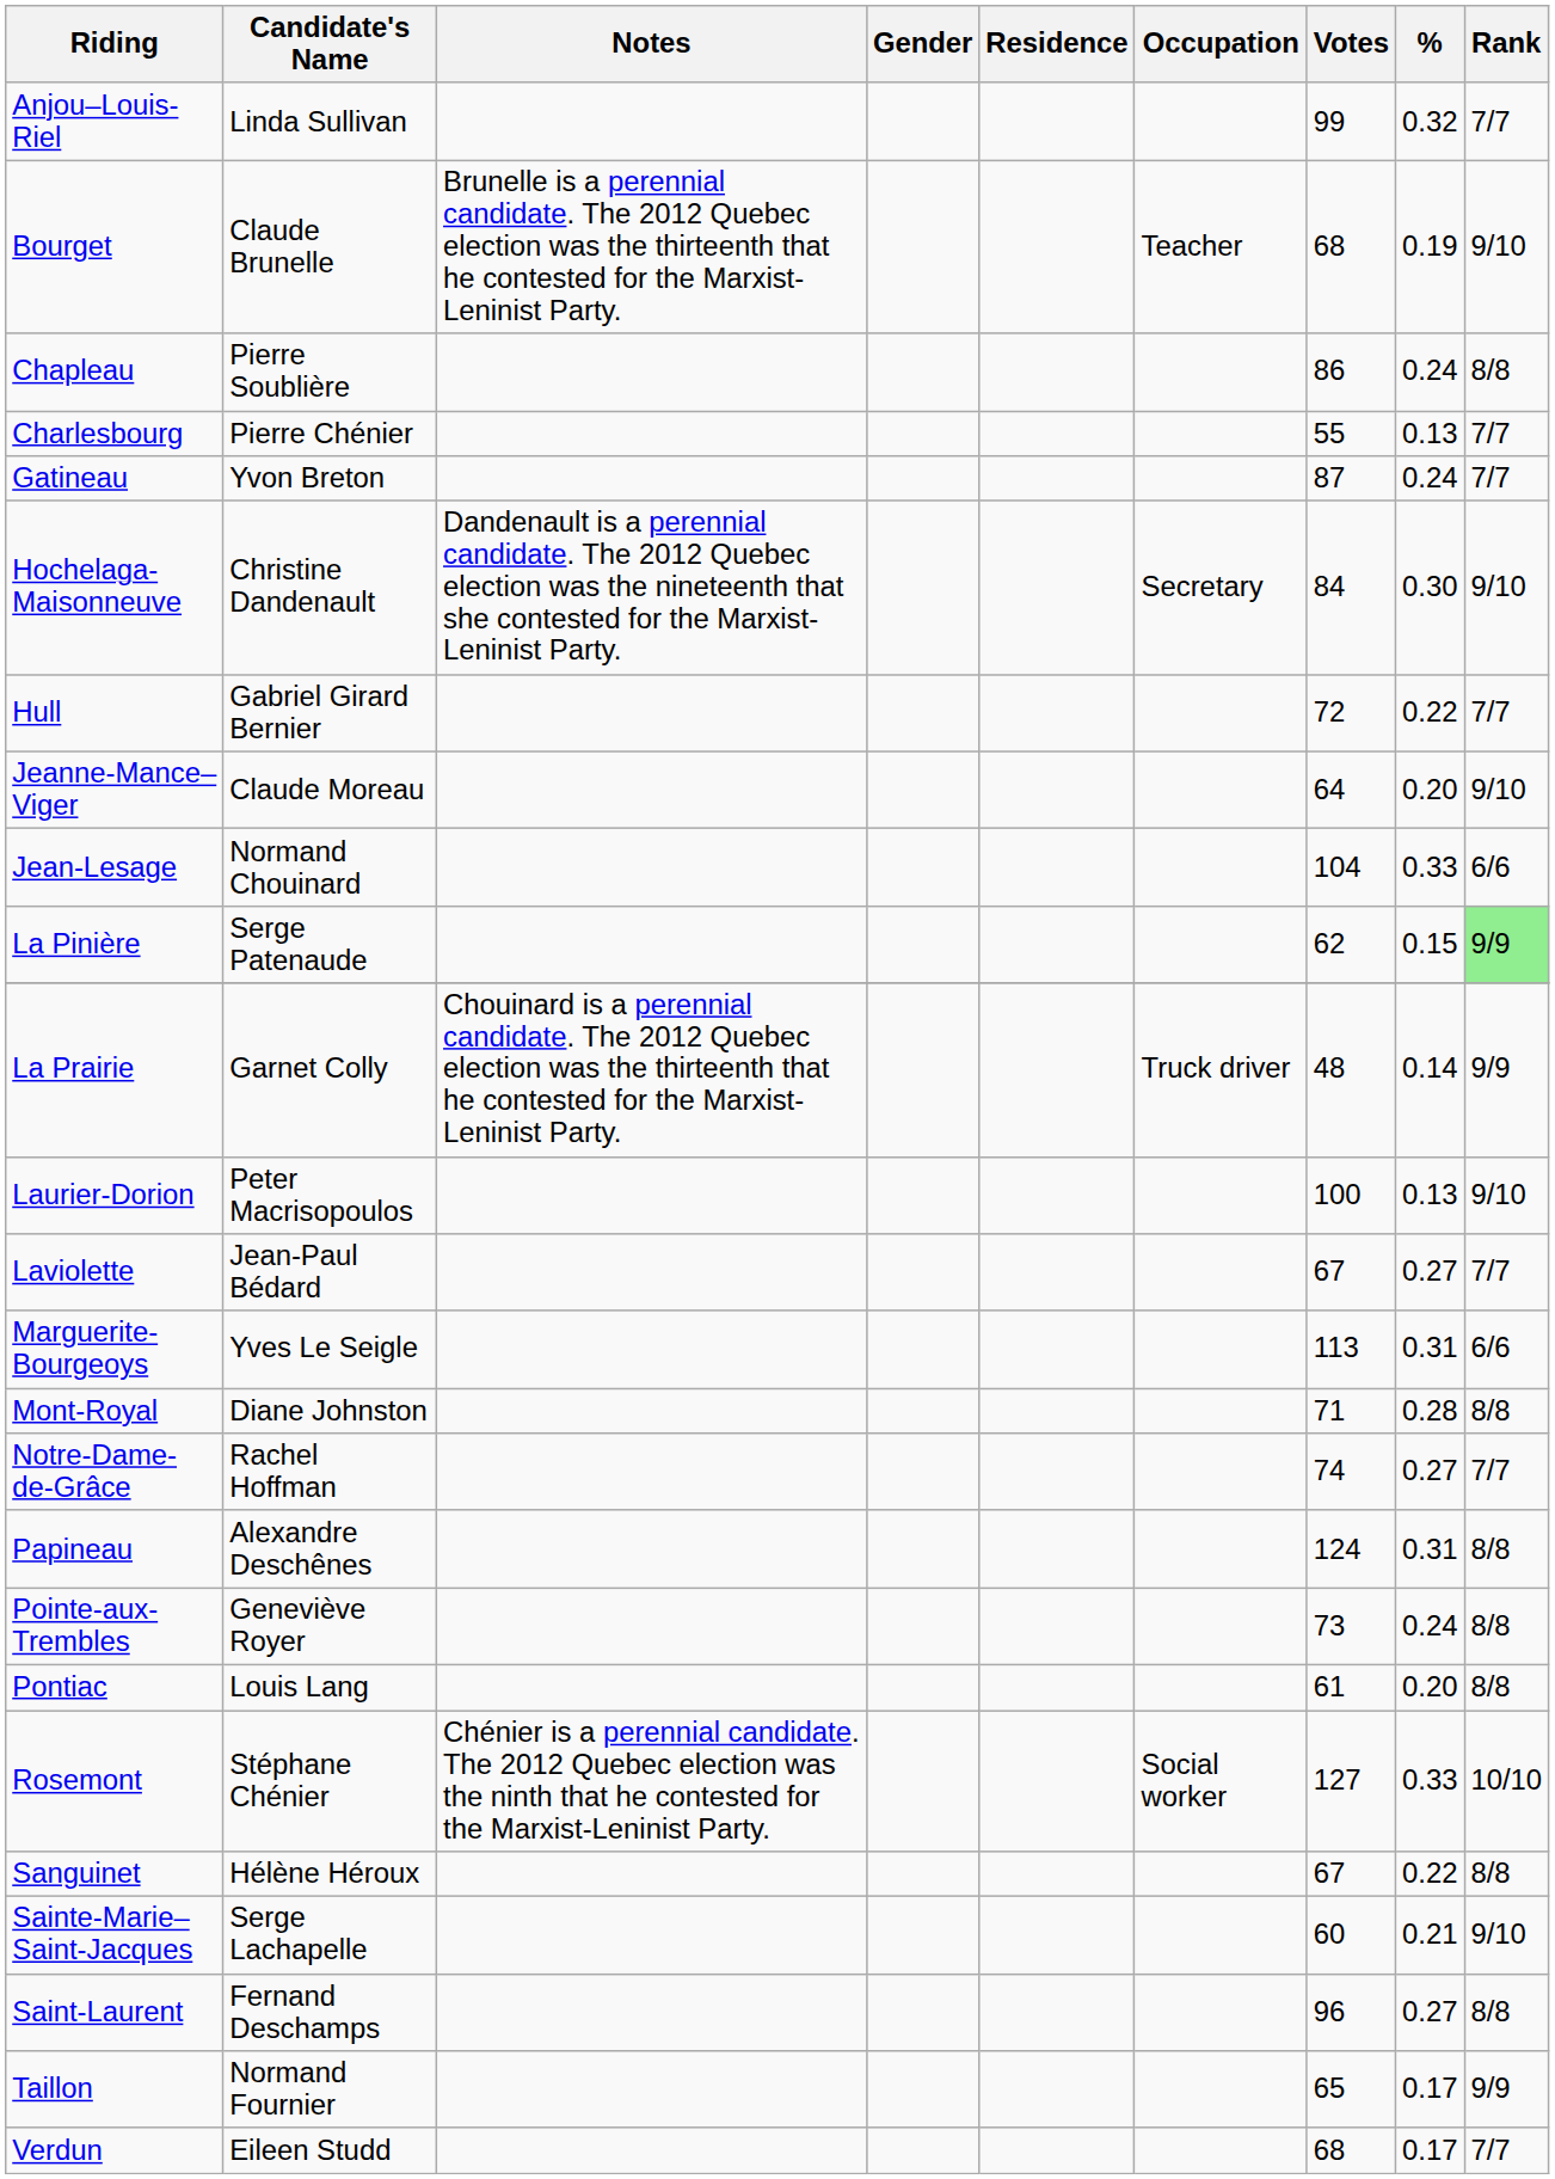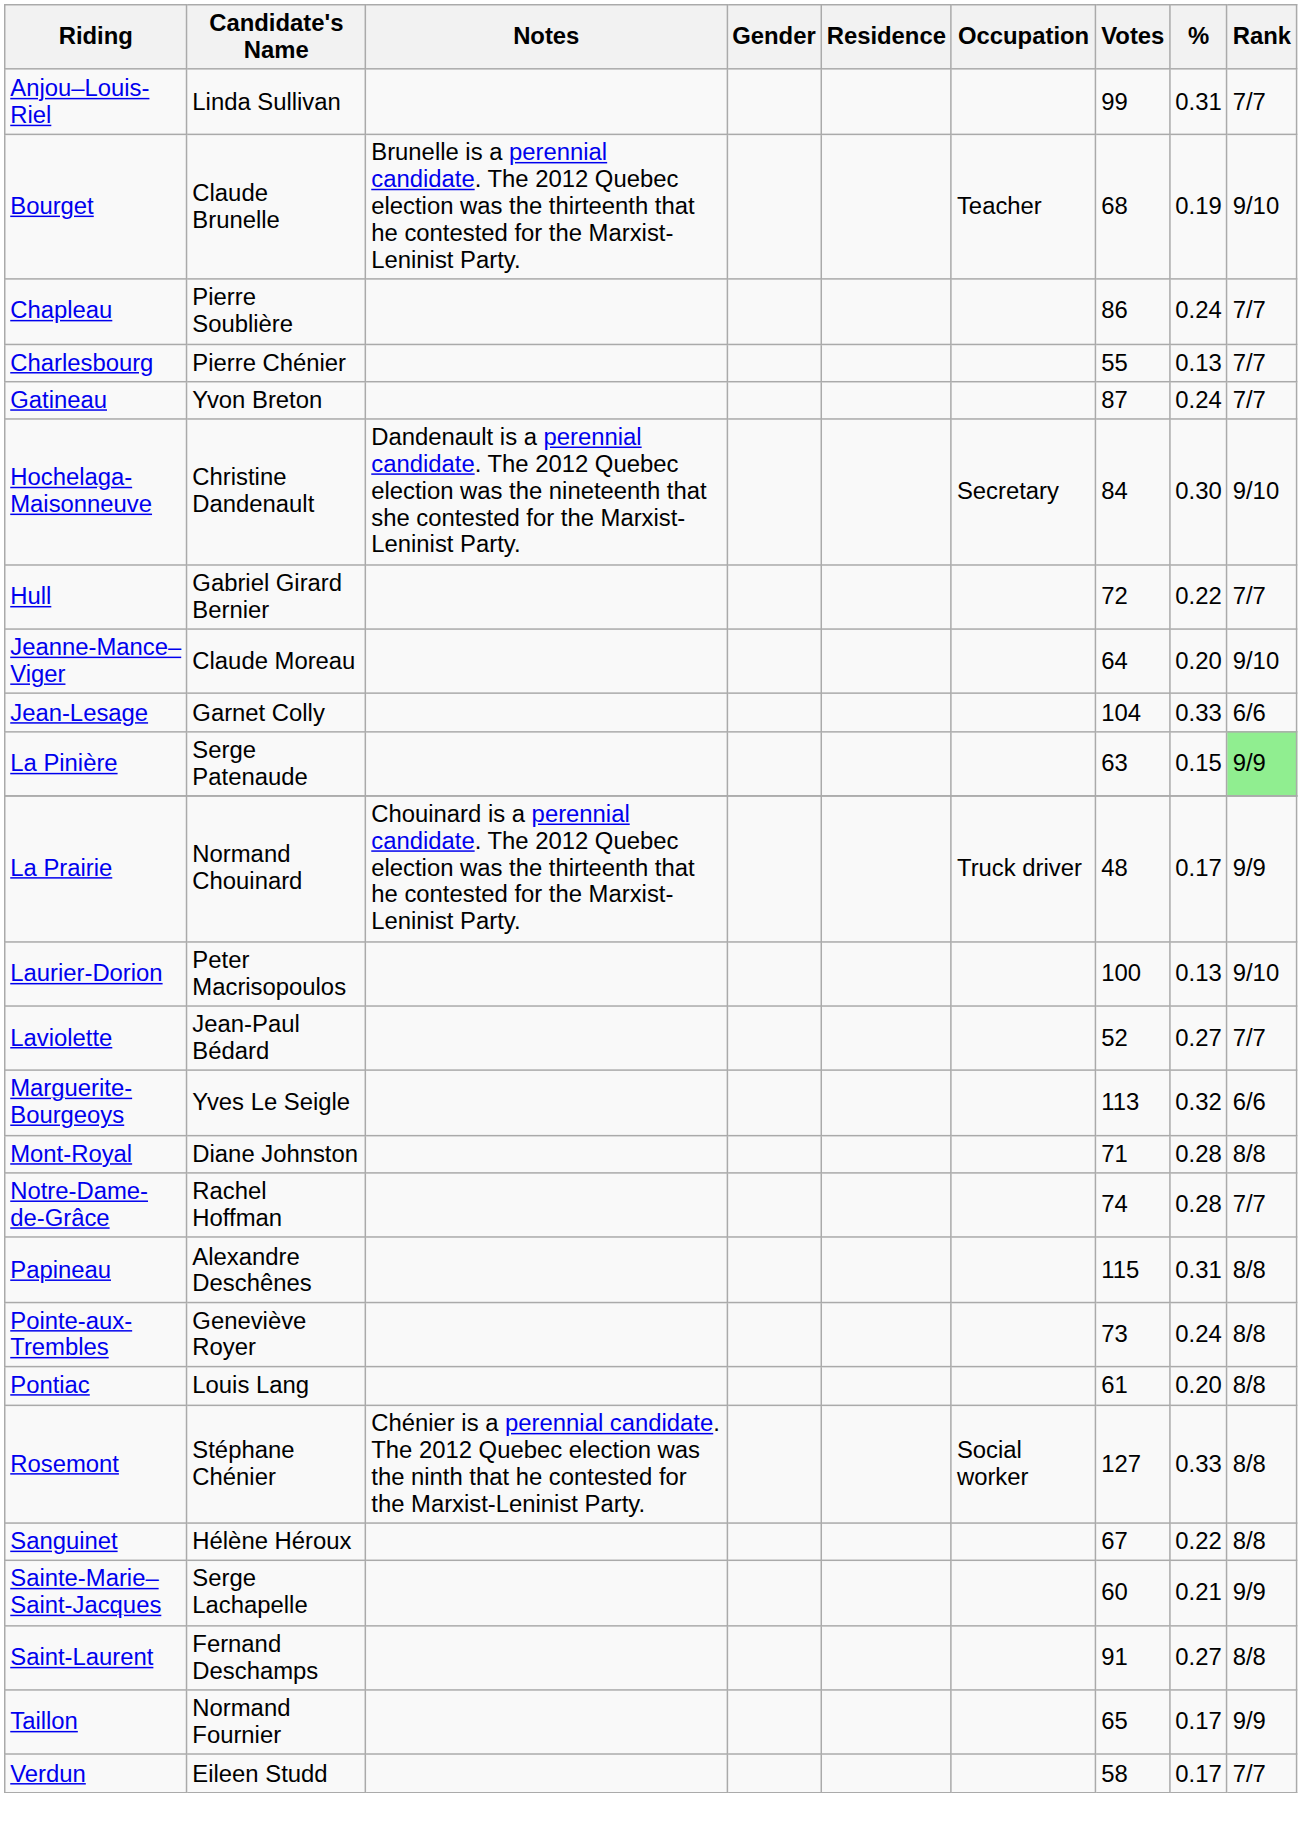 <table class="wikitable sortable">
 <tr>
 <th>Riding</th>
 <th>Candidate's Name</th>
 <th>Notes</th>
 <th>Gender</th>
 <th>Residence</th>
 <th>Occupation</th>
 <th>Votes</th>
 <th>%</th>
 <th>Rank</th>
 </tr>
 <tr>
 <td><a href='#'>Anjou–Louis-Riel</a></td>
 <td>Linda Sullivan</td>
 <td></td>
 <td></td>
 <td></td>
 <td></td>
 <td>99</td>
-<td>0.32</td>
+<td>0.31</td>
 <td>7/7</td>
 </tr>
 <tr>
 <td><a href='#'>Bourget</a></td>
 <td>Claude Brunelle</td>
 <td>Brunelle is a <a href='#'>perennial candidate</a>. The 2012 Quebec election was the thirteenth that he contested for the Marxist-Leninist Party.</td>
 <td></td>
 <td></td>
 <td>Teacher</td>
 <td>68</td>
 <td>0.19</td>
 <td>9/10</td>
 </tr>
 <tr>
 <td><a href='#'>Chapleau</a></td>
 <td>Pierre Soublière</td>
 <td></td>
 <td></td>
 <td></td>
 <td></td>
 <td>86</td>
 <td>0.24</td>
-<td>8/8</td>
+<td>7/7</td>
 </tr>
 <tr>
 <td><a href='#'>Charlesbourg</a></td>
 <td>Pierre Chénier</td>
 <td></td>
 <td></td>
 <td></td>
 <td></td>
 <td>55</td>
 <td>0.13</td>
 <td>7/7</td>
 </tr>
 <tr>
 <td><a href='#'>Gatineau</a></td>
 <td>Yvon Breton</td>
 <td></td>
 <td></td>
 <td></td>
 <td></td>
 <td>87</td>
 <td>0.24</td>
 <td>7/7</td>
 </tr>
 <tr>
 <td><a href='#'>Hochelaga-Maisonneuve</a></td>
 <td>Christine Dandenault</td>
 <td>Dandenault is a <a href='#'>perennial candidate</a>. The 2012 Quebec election was the nineteenth that she contested for the Marxist-Leninist Party.</td>
 <td></td>
 <td></td>
 <td>Secretary</td>
 <td>84</td>
 <td>0.30</td>
 <td>9/10</td>
 </tr>
 <tr>
 <td><a href='#'>Hull</a></td>
 <td>Gabriel Girard Bernier</td>
 <td></td>
 <td></td>
 <td></td>
 <td></td>
 <td>72</td>
 <td>0.22</td>
 <td>7/7</td>
 </tr>
 <tr>
 <td><a href='#'>Jeanne-Mance–Viger</a></td>
 <td>Claude Moreau</td>
 <td></td>
 <td></td>
 <td></td>
 <td></td>
 <td>64</td>
 <td>0.20</td>
 <td>9/10</td>
 </tr>
 <tr>
 <td><a href='#'>Jean-Lesage</a></td>
-<td>Normand Chouinard</td>
+<td>Garnet Colly</td>
 <td></td>
 <td></td>
 <td></td>
 <td></td>
 <td>104</td>
 <td>0.33</td>
 <td>6/6</td>
 </tr>
 <tr>
 <td><a href='#'>La Pinière</a></td>
 <td>Serge Patenaude</td>
 <td></td>
 <td></td>
 <td></td>
 <td></td>
-<td>62</td>
+<td>63</td>
 <td>0.15</td>
 <td style="background: lightgreen;">9/9</td>
 </tr>
 <tr>
 </tr>
 <tr>
 <td><a href='#'>La Prairie</a></td>
-<td>Garnet Colly</td>
+<td>Normand Chouinard</td>
 <td>Chouinard is a <a href='#'>perennial candidate</a>. The 2012 Quebec election was the thirteenth that he contested for the Marxist-Leninist Party.</td>
 <td></td>
 <td></td>
 <td>Truck driver</td>
 <td>48</td>
-<td>0.14</td>
+<td>0.17</td>
 <td>9/9</td>
 </tr>
 <tr>
 <td><a href='#'>Laurier-Dorion</a></td>
 <td>Peter Macrisopoulos</td>
 <td></td>
 <td></td>
 <td></td>
 <td></td>
 <td>100</td>
 <td>0.13</td>
 <td>9/10</td>
 </tr>
 <tr>
 <td><a href='#'>Laviolette</a></td>
 <td>Jean-Paul Bédard</td>
 <td></td>
 <td></td>
 <td></td>
 <td></td>
-<td>67</td>
+<td>52</td>
 <td>0.27</td>
 <td>7/7</td>
 </tr>
 <tr>
 <td><a href='#'>Marguerite-Bourgeoys</a></td>
 <td>Yves Le Seigle</td>
 <td></td>
 <td></td>
 <td></td>
 <td></td>
 <td>113</td>
-<td>0.31</td>
+<td>0.32</td>
 <td>6/6</td>
 </tr>
 <tr>
 <td><a href='#'>Mont-Royal</a></td>
 <td>Diane Johnston</td>
 <td></td>
 <td></td>
 <td></td>
 <td></td>
 <td>71</td>
 <td>0.28</td>
 <td>8/8</td>
 </tr>
 <tr>
 <td><a href='#'>Notre-Dame-de-Grâce</a></td>
 <td>Rachel Hoffman</td>
 <td></td>
 <td></td>
 <td></td>
 <td></td>
 <td>74</td>
-<td>0.27</td>
+<td>0.28</td>
 <td>7/7</td>
 </tr>
 <tr>
 <td><a href='#'>Papineau</a></td>
 <td>Alexandre Deschênes</td>
 <td></td>
 <td></td>
 <td></td>
 <td></td>
-<td>124</td>
+<td>115</td>
 <td>0.31</td>
 <td>8/8</td>
 </tr>
 <tr>
 <td><a href='#'>Pointe-aux-Trembles</a></td>
 <td>Geneviève Royer</td>
 <td></td>
 <td></td>
 <td></td>
 <td></td>
 <td>73</td>
 <td>0.24</td>
 <td>8/8</td>
 </tr>
 <tr>
 <td><a href='#'>Pontiac</a></td>
 <td>Louis Lang</td>
 <td></td>
 <td></td>
 <td></td>
 <td></td>
 <td>61</td>
 <td>0.20</td>
 <td>8/8</td>
 </tr>
 <tr>
 <td><a href='#'>Rosemont</a></td>
 <td>Stéphane Chénier</td>
 <td>Chénier is a <a href='#'>perennial candidate</a>. The 2012 Quebec election was the ninth that he contested for the Marxist-Leninist Party.</td>
 <td></td>
 <td></td>
 <td>Social worker</td>
 <td>127</td>
 <td>0.33</td>
-<td>10/10</td>
+<td>8/8</td>
 </tr>
 <tr>
 <td><a href='#'>Sanguinet</a></td>
 <td>Hélène Héroux</td>
 <td></td>
 <td></td>
 <td></td>
 <td></td>
 <td>67</td>
 <td>0.22</td>
 <td>8/8</td>
 </tr>
 <tr>
 <td><a href='#'>Sainte-Marie–Saint-Jacques</a></td>
 <td>Serge Lachapelle</td>
 <td></td>
 <td></td>
 <td></td>
 <td></td>
 <td>60</td>
 <td>0.21</td>
-<td>9/10</td>
+<td>9/9</td>
 </tr>
 <tr>
 <td><a href='#'>Saint-Laurent</a></td>
 <td>Fernand Deschamps</td>
 <td></td>
 <td></td>
 <td></td>
 <td></td>
-<td>96</td>
+<td>91</td>
 <td>0.27</td>
 <td>8/8</td>
 </tr>
 <tr>
 <td><a href='#'>Taillon</a></td>
 <td>Normand Fournier</td>
 <td></td>
 <td></td>
 <td></td>
 <td></td>
 <td>65</td>
 <td>0.17</td>
 <td>9/9</td>
 </tr>
 <tr>
 <td><a href='#'>Verdun</a></td>
 <td>Eileen Studd</td>
 <td></td>
 <td></td>
 <td></td>
 <td></td>
-<td>68</td>
+<td>58</td>
 <td>0.17</td>
 <td>7/7</td>
 </tr>
 </table>
